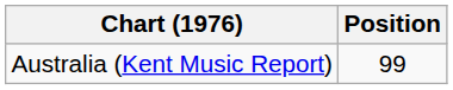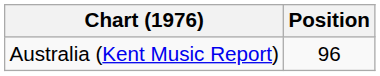 <table class="wikitable">
 <tr>
 <th>Chart (1976)</th>
 <th>Position</th>
 </tr>
 <tr>
 <td>Australia (<a href='#'>Kent Music Report</a>)</td>
-<td align="center">99</td>
+<td align="center">96</td>
 </tr>
 </table>
